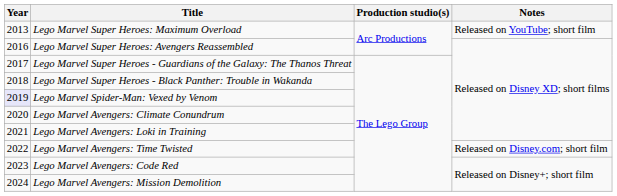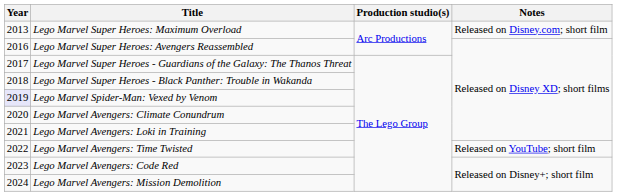 <table class="wikitable">
 <tr>
 <th>Year</th>
 <th>Title</th>
 <th>Production studio(s)</th>
 <th>Notes</th>
 </tr>
 <tr>
 <td>2013</td>
 <td><em>Lego Marvel Super Heroes: Maximum Overload</em></td>
 <td rowspan="2"><a href='#'>Arc Productions</a></td>
-<td>Released on <a href='#'>YouTube</a>; short film</td>
+<td>Released on <a href='#'>Disney.com</a>; short film</td>
 </tr>
 <tr>
 <td>2016</td>
 <td><em>Lego Marvel Super Heroes: Avengers Reassembled</em></td>
 <td rowspan="6">Released on <a href='#'>Disney XD</a>; short films</td>
 </tr>
 <tr>
 <td>2017</td>
 <td><em>Lego Marvel Super Heroes - Guardians of the Galaxy: The Thanos Threat</em></td>
 <td rowspan="8"><a href='#'>The Lego Group</a></td>
 </tr>
 <tr>
 <td>2018</td>
 <td><em>Lego Marvel Super Heroes - Black Panther: Trouble in Wakanda</em></td>
 </tr>
 <tr>
 <td style="background: lavender;">2019</td>
 <td><em>Lego Marvel Spider-Man: Vexed by Venom</em></td>
 </tr>
 <tr>
 <td>2020</td>
 <td><em>Lego Marvel Avengers: Climate Conundrum</em></td>
 </tr>
 <tr>
 <td>2021</td>
 <td><em>Lego Marvel Avengers: Loki in Training</em></td>
 </tr>
 <tr>
 <td>2022</td>
 <td><em>Lego Marvel Avengers: Time Twisted</em></td>
-<td>Released on <a href='#'>Disney.com</a>; short film</td>
+<td>Released on <a href='#'>YouTube</a>; short film</td>
 </tr>
 <tr>
 <td>2023</td>
 <td><em>Lego Marvel Avengers: Code Red</em></td>
 <td rowspan="2">Released on Disney+; short film</td>
 </tr>
 <tr>
 <td>2024</td>
 <td><em>Lego Marvel Avengers: Mission Demolition</em></td>
 </tr>
 </table>
